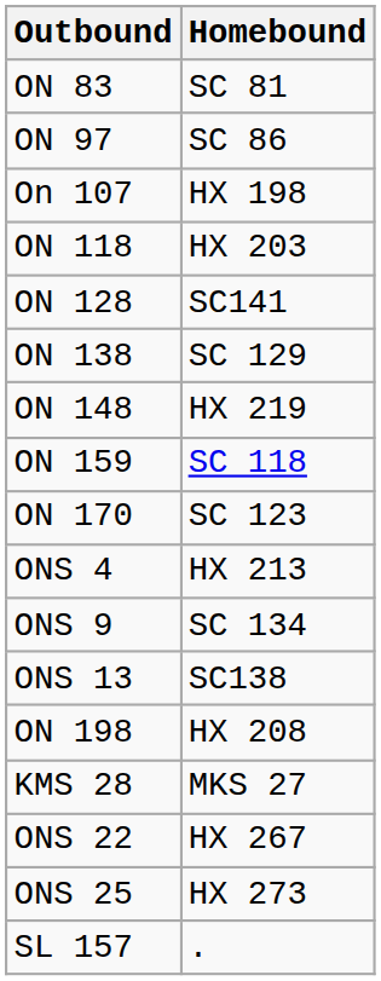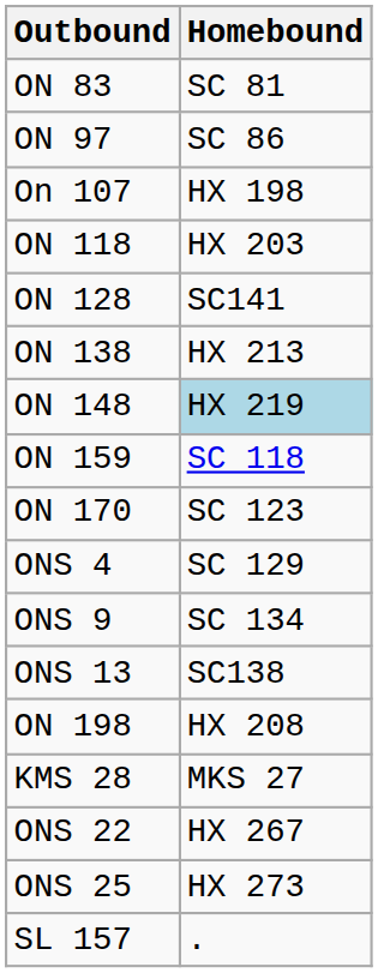 <table class="wikitable" style="text-align:left">
 <tr>
 <th>Outbound</th>
 <th>Homebound</th>
 </tr>
 <tr>
 <td>ON 83</td>
 <td>SC 81</td>
 </tr>
 <tr>
 <td>ON 97</td>
 <td>SC 86</td>
 </tr>
 <tr>
 <td>On 107</td>
 <td>HX 198</td>
 </tr>
 <tr>
 <td>ON 118</td>
 <td>HX 203</td>
 </tr>
 <tr>
 <td>ON 128</td>
 <td>SC141</td>
 </tr>
 <tr>
 <td>ON 138</td>
-<td>SC 129</td>
+<td>HX 213</td>
 </tr>
 <tr>
 <td>ON 148</td>
-<td>HX 219</td>
+<td style="background: lightblue;">HX 219</td>
 </tr>
 <tr>
 <td>ON 159</td>
 <td><a href='#'>SC 118</a></td>
 </tr>
 <tr>
 <td>ON 170</td>
 <td>SC 123</td>
 </tr>
 <tr>
 <td>ONS 4</td>
-<td>HX 213</td>
+<td>SC 129</td>
 </tr>
 <tr>
 <td>ONS 9</td>
 <td>SC 134</td>
 </tr>
 <tr>
 <td>ONS 13</td>
 <td>SC138</td>
 </tr>
 <tr>
 <td>ON 198</td>
 <td>HX 208</td>
 </tr>
 <tr>
 <td>KMS 28</td>
 <td>MKS 27</td>
 </tr>
 <tr>
 <td>ONS 22</td>
 <td>HX 267</td>
 </tr>
 <tr>
 <td>ONS 25</td>
 <td>HX 273</td>
 </tr>
 <tr>
 <td>SL 157</td>
 <td>.</td>
 </tr>
 </table>
